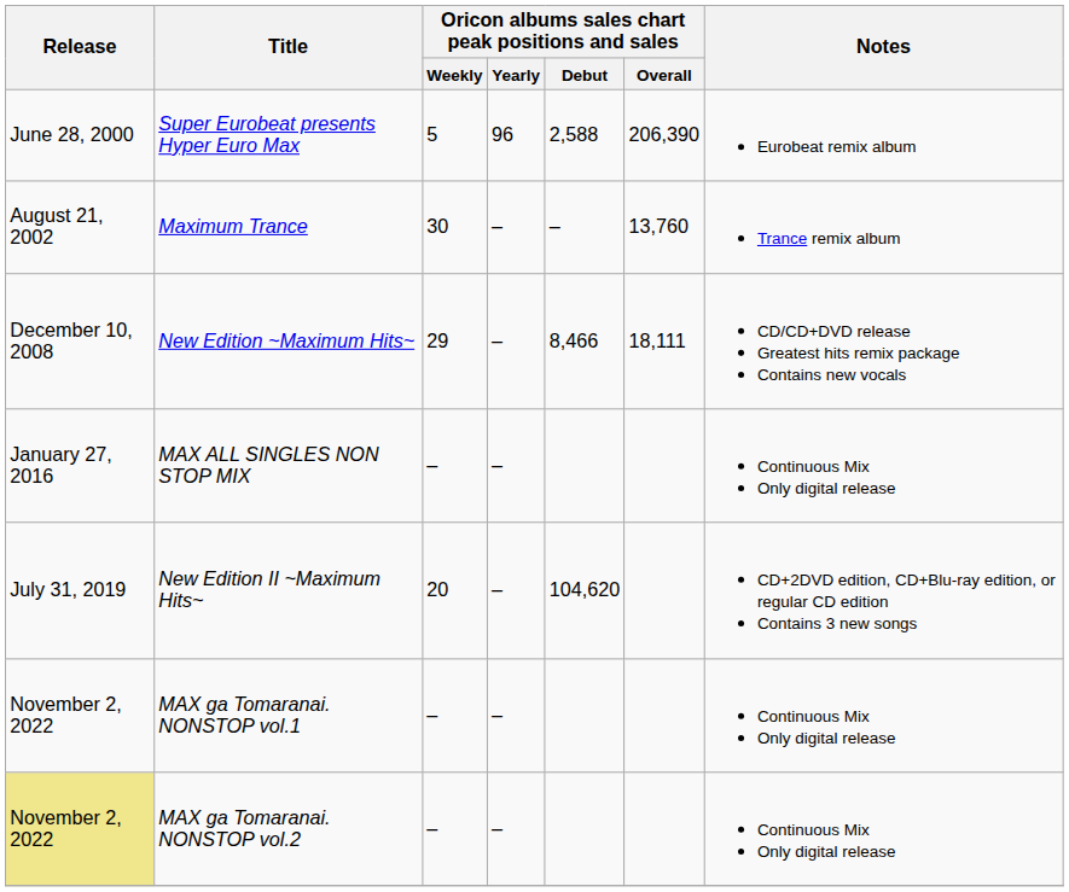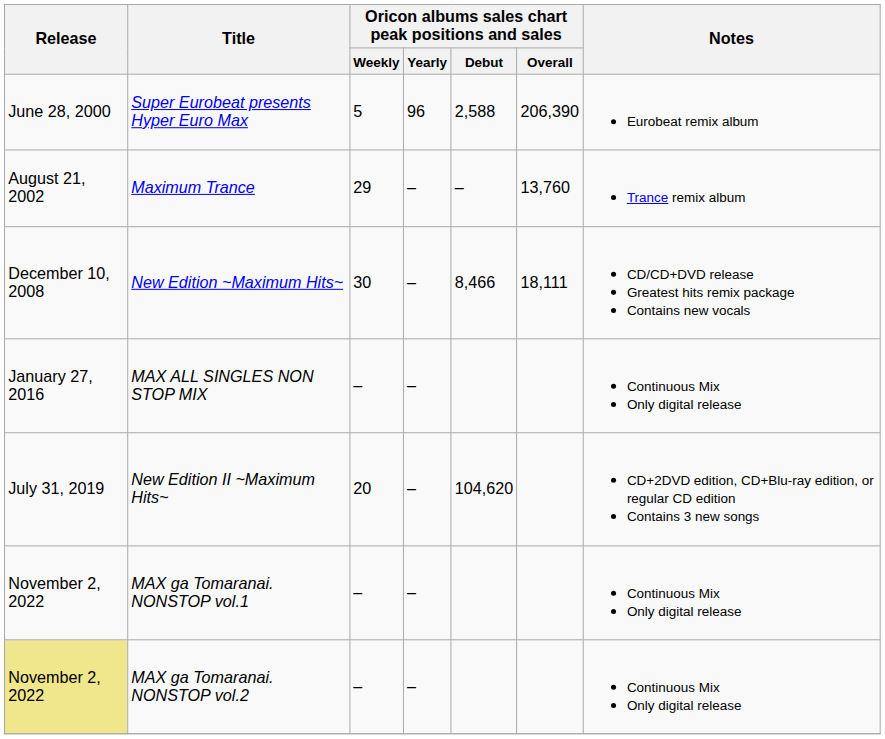 <table class="wikitable">
 <tr>
 <th rowspan="2">Release</th>
 <th rowspan="2">Title</th>
 <th colspan="4">Oricon albums sales chart peak positions and sales</th>
 <th rowspan="2">Notes</th>
 </tr>
 <tr>
 <th width="40"><small>Weekly</small></th>
 <th width="40"><small>Yearly</small></th>
 <th width="40"><small>Debut</small></th>
 <th width="40"><small>Overall</small></th>
 </tr>
 <tr>
 <td>June 28, 2000</td>
 <td><em><a href='#'>Super Eurobeat presents Hyper Euro Max</a></em></td>
 <td>5</td>
 <td>96</td>
 <td>2,588</td>
 <td>206,390</td>
 <td><br><ul><li><small>Eurobeat remix album</small></li></ul></td>
 </tr>
 <tr>
 <td>August 21, 2002</td>
 <td><em><a href='#'>Maximum Trance</a></em></td>
-<td>30</td>
+<td>29</td>
 <td>–</td>
 <td>–</td>
 <td>13,760</td>
 <td><br><ul><li><small><a href='#'>Trance</a> remix album</small></li></ul></td>
 </tr>
 <tr>
 <td>December 10, 2008</td>
 <td><em><a href='#'>New Edition ~Maximum Hits~</a></em></td>
-<td>29</td>
+<td>30</td>
 <td>–</td>
 <td>8,466</td>
 <td>18,111</td>
 <td><br><ul><li><small>CD/CD+DVD release</small></li><li><small>Greatest hits remix package</small></li><li><small>Contains new vocals</small></li></ul></td>
 </tr>
 <tr>
 <td>January 27, 2016</td>
 <td><em>MAX ALL SINGLES NON STOP MIX </em></td>
 <td>–</td>
 <td>–</td>
 <td></td>
 <td></td>
 <td><br><ul><li><small>Continuous Mix</small></li><li><small>Only digital release</small></li></ul></td>
 </tr>
 <tr>
 <td>July 31, 2019</td>
 <td><em>New Edition II ~Maximum Hits~</em></td>
 <td>20</td>
 <td>–</td>
 <td>104,620</td>
 <td></td>
 <td><br><ul><li><small>CD+2DVD edition, CD+Blu-ray edition, or regular CD edition</small></li><li><small>Contains 3 new songs</small></li></ul></td>
 </tr>
 <tr>
 <td>November 2, 2022</td>
 <td><em>MAX ga Tomaranai. NONSTOP vol.1 </em></td>
 <td>–</td>
 <td>–</td>
 <td></td>
 <td></td>
 <td><br><ul><li><small>Continuous Mix</small></li><li><small>Only digital release</small></li></ul></td>
 </tr>
 <tr>
 <td style="background: khaki;">November 2, 2022</td>
 <td><em>MAX ga Tomaranai. NONSTOP vol.2</em></td>
 <td>–</td>
 <td>–</td>
 <td></td>
 <td></td>
 <td><br><ul><li><small>Continuous Mix</small></li><li><small>Only digital release</small></li></ul></td>
 </tr>
 <tr>
 </tr>
 </table>
